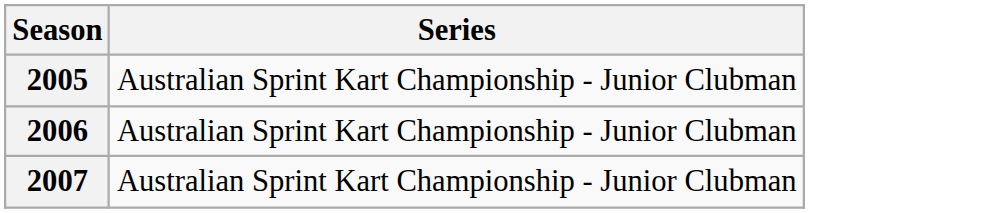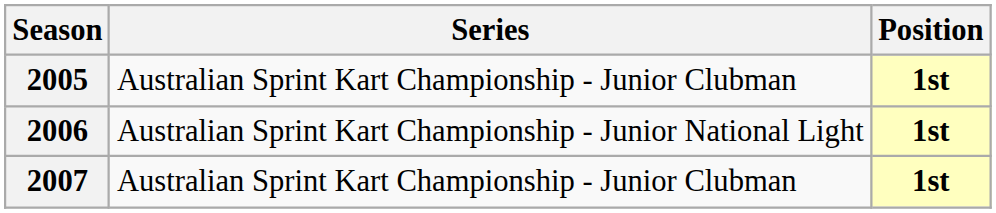 <table class="wikitable" style="font-size: 85%; text-align:center">
 <tr>
 <th>Season</th>
 <th>Series</th>
+<th>Position</th>
 </tr>
 <tr>
 <th>2005</th>
 <td align="left">Australian Sprint Kart Championship - Junior Clubman</td>
+<td align="center" style="background:#FFFFBF;"><strong>1st</strong></td>
 </tr>
 <tr>
 <th>2006</th>
-<td align="left">Australian Sprint Kart Championship - Junior Clubman</td>
+<td align="left">Australian Sprint Kart Championship - Junior National Light</td>
+<td align="center" style="background:#FFFFBF;"><strong>1st</strong></td>
 </tr>
 <tr>
 <th>2007</th>
 <td align="left">Australian Sprint Kart Championship - Junior Clubman</td>
+<td align="center" style="background:#FFFFBF;"><strong>1st</strong></td>
 </tr>
 </table>
